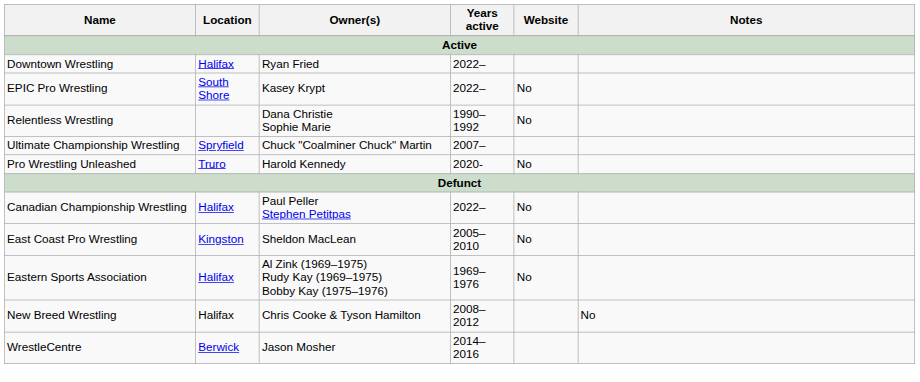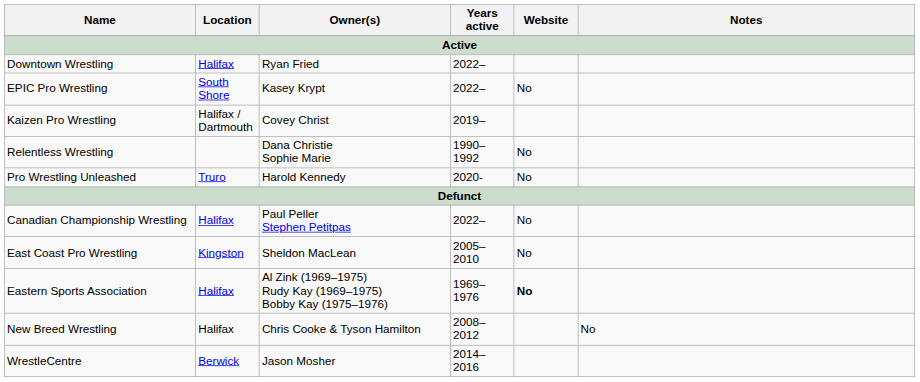 <table class=wikitable>
 <tr>
 <th width="21%">Name</th>
 <th width="7%">Location</th>
 <th width="21%">Owner(s)</th>
 <th width="7%">Years active</th>
 <th width="7%">Website</th>
 <th width="55%">Notes</th>
 </tr>
 <tr valign="top">
 </tr>
 <tr>
 <td colspan=6 style="background: #ccddcc;" align=center><strong>Active</strong></td>
 </tr>
 <tr>
 <td>Downtown Wrestling</td>
 <td><a href='#'>Halifax</a></td>
 <td>Ryan Fried</td>
 <td>2022–</td>
 <td></td>
 <td></td>
 </tr>
 <tr>
 <td>EPIC Pro Wrestling</td>
 <td><a href='#'>South Shore</a></td>
 <td>Kasey Krypt</td>
 <td>2022–</td>
 <td>No</td>
 <td></td>
 </tr>
 <tr>
+<td>Kaizen Pro Wrestling</td>
+<td>Halifax / Dartmouth</td>
+<td>Covey Christ</td>
+<td>2019–</td>
+<td></td>
+<td></td>
+</tr>
+<tr>
 <td>Relentless Wrestling</td>
 <td></td>
 <td>Dana Christie<br> Sophie Marie</td>
 <td>1990–1992</td>
 <td>No</td>
-<td></td>
-</tr>
-<tr>
-<td>Ultimate Championship Wrestling</td>
-<td><a href='#'>Spryfield</a></td>
-<td>Chuck "Coalminer Chuck" Martin</td>
-<td>2007–</td>
-<td></td>
 <td></td>
 </tr>
 <tr>
 <td>Pro Wrestling Unleashed</td>
 <td><a href='#'>Truro</a></td>
 <td>Harold Kennedy</td>
 <td>2020-</td>
 <td>No</td>
 <td></td>
 </tr>
 <tr>
 <td colspan=6 style="background: #ccddcc;" align=center><strong>Defunct</strong></td>
 </tr>
 <tr>
 <td>Canadian Championship Wrestling</td>
 <td><a href='#'>Halifax</a></td>
 <td>Paul Peller<br><a href='#'>Stephen Petitpas</a></td>
 <td>2022–</td>
 <td>No</td>
 <td></td>
 </tr>
 <tr>
 <td>East Coast Pro Wrestling</td>
 <td><a href='#'>Kingston</a></td>
 <td>Sheldon MacLean</td>
 <td>2005–2010</td>
 <td>No</td>
 <td></td>
 </tr>
 <tr>
 <td>Eastern Sports Association</td>
 <td><a href='#'>Halifax</a></td>
 <td>Al Zink (1969–1975)<br>Rudy Kay (1969–1975)<br>Bobby Kay (1975–1976)</td>
 <td>1969–1976</td>
-<td>No</td>
+<td><strong>No</strong></td>
 <td></td>
 </tr>
 <tr>
 <td>New Breed Wrestling</td>
 <td>Halifax</td>
 <td>Chris Cooke & Tyson Hamilton</td>
 <td>2008–2012</td>
 <td></td>
 <td>No</td>
 </tr>
 <tr>
 <td>WrestleCentre</td>
 <td><a href='#'>Berwick</a></td>
 <td>Jason Mosher</td>
 <td>2014–2016</td>
 <td></td>
 <td></td>
 </tr>
 </table>
